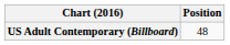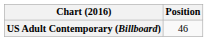 <table class="wikitable sortable plainrowheaders" style="text-align:center">
 <tr>
 <th scope="col">Chart (2016)</th>
 <th scope="col">Position</th>
 </tr>
 <tr>
 <th scope="row">US Adult Contemporary (<em>Billboard</em>)</th>
-<td>48</td>
+<td>46</td>
 </tr>
 </table>
